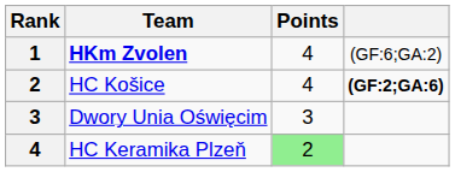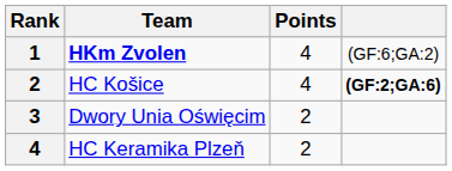 <table class="wikitable" style="text-align: center;">
 <tr>
 <th>Rank</th>
 <th>Team</th>
 <th>Points</th>
 <th></th>
 </tr>
 <tr>
 <th>1</th>
 <td style="text-align: left;"> <strong><a href='#'>HKm Zvolen</a></strong></td>
 <td>4</td>
 <td><small>(GF:6;GA:2)</small></td>
 </tr>
 <tr>
 <th>2</th>
 <td style="text-align: left;"> <a href='#'>HC Košice</a></td>
 <td>4</td>
 <td><strong><small>(GF:2;GA:6)</small></strong></td>
 </tr>
 <tr>
 <th>3</th>
 <td style="text-align: left;"> <a href='#'>Dwory Unia Oświęcim</a></td>
-<td>3</td>
+<td>2</td>
 <td></td>
 </tr>
 <tr>
 <th>4</th>
 <td style="text-align: left;"> <a href='#'>HC Keramika Plzeň</a></td>
-<td style="background: lightgreen;">2</td>
+<td>2</td>
 <td></td>
 </tr>
 </table>
